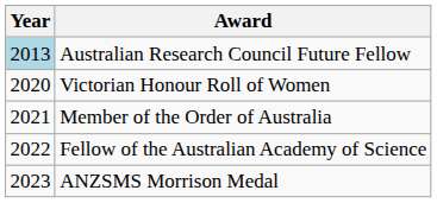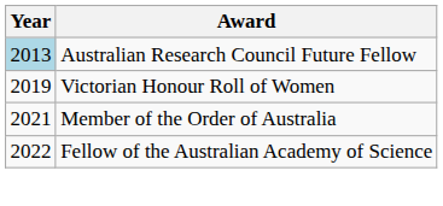 <table class="wikitable plainrowheaders">
 <tr>
 <th scope="col">Year</th>
 <th scope="col">Award</th>
 </tr>
 <tr>
 <td style="background: lightblue;">2013</td>
 <td>Australian Research Council Future Fellow</td>
 </tr>
 <tr>
-<td>2020</td>
+<td>2019</td>
 <td>Victorian Honour Roll of Women</td>
 </tr>
 <tr>
 <td>2021</td>
 <td>Member of the Order of Australia</td>
 </tr>
 <tr>
 <td>2022</td>
 <td>Fellow of the Australian Academy of Science</td>
 </tr>
-<tr>
-<td>2023</td>
-<td>ANZSMS Morrison Medal</td>
-</tr>
 </table>
